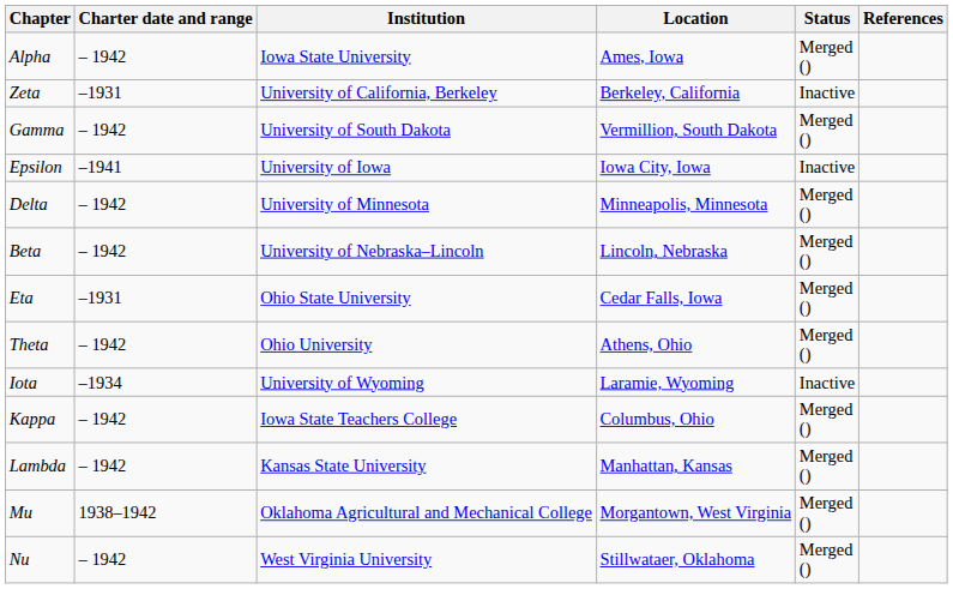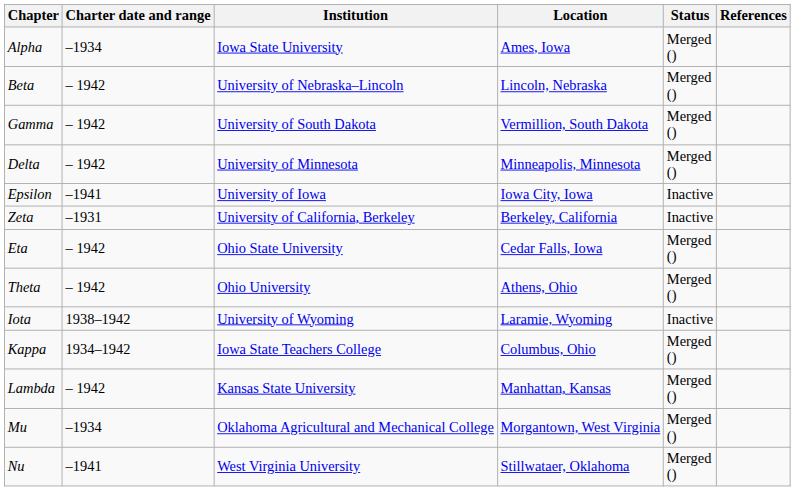 <table class="wikitable sortable">
 <tr>
 <th>Chapter</th>
 <th>Charter date and range</th>
 <th>Institution</th>
 <th>Location</th>
 <th>Status</th>
 <th>References</th>
 </tr>
 <tr>
 <td><em>Alpha</em></td>
-<td> – 1942</td>
+<td>–1934</td>
 <td><a href='#'>Iowa State University</a></td>
 <td><a href='#'>Ames, Iowa</a></td>
 <td>Merged<br>(<strong></strong>)</td>
 <td></td>
 </tr>
 <tr>
-<td><em>Zeta</em></td>
-<td>–1931</td>
-<td><a href='#'>University of California, Berkeley</a></td>
-<td><a href='#'>Berkeley, California</a></td>
-<td>Inactive</td>
+<td><em>Beta</em></td>
+<td> – 1942</td>
+<td><a href='#'>University of Nebraska–Lincoln</a></td>
+<td><a href='#'>Lincoln, Nebraska</a></td>
+<td>Merged<br>(<strong></strong>)</td>
 <td></td>
 </tr>
 <tr>
 <td><em>Gamma</em></td>
 <td> – 1942</td>
 <td><a href='#'>University of South Dakota</a></td>
 <td><a href='#'>Vermillion, South Dakota</a></td>
+<td>Merged<br>(<strong></strong>)</td>
+<td></td>
+</tr>
+<tr>
+<td><em>Delta</em></td>
+<td> – 1942</td>
+<td><a href='#'>University of Minnesota</a></td>
+<td><a href='#'>Minneapolis, Minnesota</a></td>
 <td>Merged<br>(<strong></strong>)</td>
 <td></td>
 </tr>
 <tr>
 <td><em>Epsilon</em></td>
 <td>–1941</td>
 <td><a href='#'>University of Iowa</a></td>
 <td><a href='#'>Iowa City, Iowa</a></td>
 <td>Inactive</td>
 <td></td>
 </tr>
 <tr>
-<td><em>Delta</em></td>
-<td> – 1942</td>
-<td><a href='#'>University of Minnesota</a></td>
-<td><a href='#'>Minneapolis, Minnesota</a></td>
-<td>Merged<br>(<strong></strong>)</td>
-<td></td>
-</tr>
-<tr>
-<td><em>Beta</em></td>
-<td> – 1942</td>
-<td><a href='#'>University of Nebraska–Lincoln</a></td>
-<td><a href='#'>Lincoln, Nebraska</a></td>
-<td>Merged<br>(<strong></strong>)</td>
+<td><em>Zeta</em></td>
+<td>–1931</td>
+<td><a href='#'>University of California, Berkeley</a></td>
+<td><a href='#'>Berkeley, California</a></td>
+<td>Inactive</td>
 <td></td>
 </tr>
 <tr>
 <td><em>Eta</em></td>
-<td>–1931</td>
+<td> – 1942</td>
 <td><a href='#'>Ohio State University</a></td>
 <td><a href='#'>Cedar Falls, Iowa</a></td>
 <td>Merged<br>(<strong></strong>)</td>
 <td></td>
 </tr>
 <tr>
 <td><em>Theta</em></td>
 <td> – 1942</td>
 <td><a href='#'>Ohio University</a></td>
 <td><a href='#'>Athens, Ohio</a></td>
 <td>Merged<br>(<strong></strong>)</td>
 <td></td>
 </tr>
 <tr>
 <td><em>Iota</em></td>
-<td>–1934</td>
+<td>1938–1942</td>
 <td><a href='#'>University of Wyoming</a></td>
 <td><a href='#'>Laramie, Wyoming</a></td>
 <td>Inactive</td>
 <td></td>
 </tr>
 <tr>
 <td><em>Kappa</em></td>
-<td> – 1942</td>
+<td>1934–1942</td>
 <td><a href='#'>Iowa State Teachers College</a></td>
 <td><a href='#'>Columbus, Ohio</a></td>
 <td>Merged<br>(<strong></strong>)</td>
 <td></td>
 </tr>
 <tr>
 <td><em>Lambda</em></td>
 <td> – 1942</td>
 <td><a href='#'>Kansas State University</a></td>
 <td><a href='#'>Manhattan, Kansas</a></td>
 <td>Merged<br>(<strong></strong>)</td>
 <td></td>
 </tr>
 <tr>
 <td><em>Mu</em></td>
-<td>1938–1942</td>
+<td>–1934</td>
 <td><a href='#'>Oklahoma Agricultural and Mechanical College</a></td>
 <td><a href='#'>Morgantown, West Virginia</a></td>
 <td>Merged<br>(<strong></strong>)</td>
 <td></td>
 </tr>
 <tr>
 <td><em>Nu</em></td>
-<td> – 1942</td>
+<td>–1941</td>
 <td><a href='#'>West Virginia University</a></td>
 <td><a href='#'>Stillwataer, Oklahoma</a></td>
 <td>Merged<br>(<strong></strong>)</td>
 <td></td>
 </tr>
 </table>
